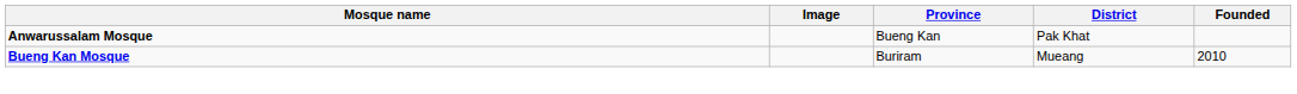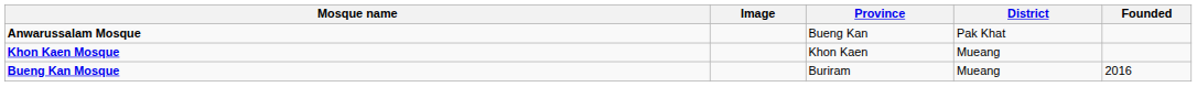 <table class="wikitable sortable" width="100%">
 <tr>
 <th><strong>Mosque name</strong></th>
 <th width="120px" class="unsortable"><strong>Image</strong></th>
 <th width="12.5%"><a href='#'>Province</a></th>
 <th width=12.5%><a href='#'>District</a></th>
 <th width=7.5%><strong>Founded</strong></th>
 </tr>
 <tr>
 <td><strong>Anwarussalam Mosque</strong></td>
 <td></td>
 <td>Bueng Kan</td>
 <td>Pak Khat</td>
 <td></td>
 </tr>
 <tr>
+<td><strong><a href='#'>Khon Kaen Mosque</a></strong></td>
+<td></td>
+<td>Khon Kaen</td>
+<td>Mueang</td>
+<td></td>
+</tr>
+<tr>
 <td><strong><a href='#'>Bueng Kan Mosque</a></strong></td>
 <td></td>
 <td>Buriram</td>
 <td>Mueang</td>
-<td>2010</td>
+<td>2016</td>
 </tr>
 </table>
